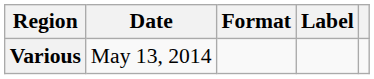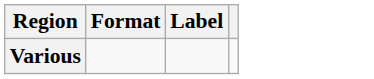 <table class="wikitable plainrowheaders">
 <tr>
 <th scope="col">Region</th>
-<th scope="col">Date</th>
 <th scope="col">Format</th>
 <th scope="col">Label</th>
 <th scope="col"></th>
 </tr>
 <tr>
 <th scope="row">Various</th>
-<td>May 13, 2014</td>
 <td></td>
 <td></td>
 <td align="center"></td>
 </tr>
 </table>
